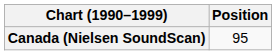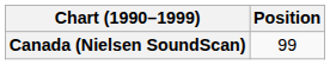 <table class="wikitable plainrowheaders" style="text-align:center">
 <tr>
 <th>Chart (1990–1999)</th>
 <th>Position</th>
 </tr>
 <tr>
 <th scope="row">Canada (Nielsen SoundScan)</th>
-<td>95</td>
+<td>99</td>
 </tr>
 </table>
